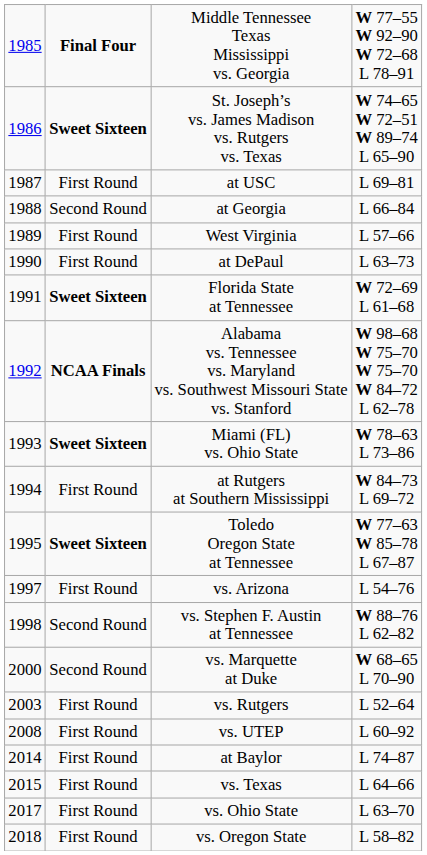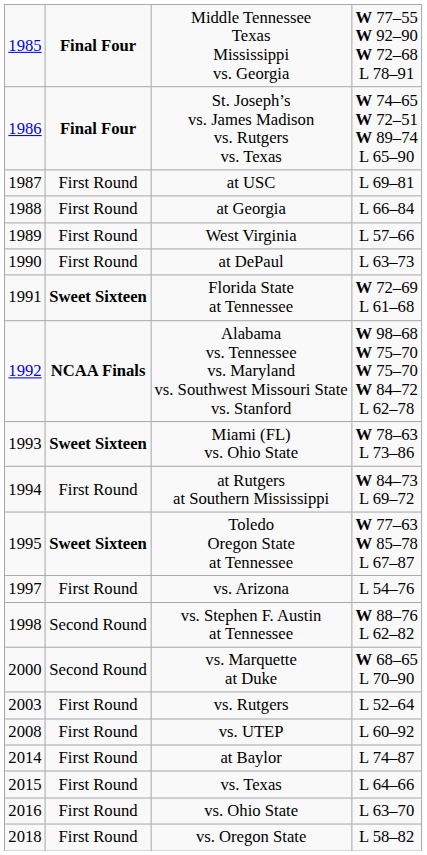 <table class="wikitable" style="text-align:center;">
 <tr style="text-align:center;">
 <td><a href='#'>1985</a></td>
 <td><strong>Final Four</strong></td>
 <td>Middle Tennessee<br>Texas<br>Mississippi<br>vs. Georgia</td>
 <td><strong>W</strong> 77–55<br><strong>W</strong> 92–90<br><strong>W</strong> 72–68<br>L 78–91</td>
 </tr>
 <tr align="center">
 <td><a href='#'>1986</a></td>
-<td><strong>Sweet Sixteen</strong></td>
+<td><strong>Final Four</strong></td>
 <td>St. Joseph’s<br>vs. James Madison<br>vs. Rutgers<br>vs. Texas</td>
 <td><strong>W</strong> 74–65<br><strong>W</strong> 72–51<br><strong>W</strong> 89–74<br>L 65–90</td>
 </tr>
 <tr align="center">
 <td>1987</td>
 <td>First Round</td>
 <td>at USC</td>
 <td>L 69–81</td>
 </tr>
 <tr align="center">
 <td>1988</td>
-<td>Second Round</td>
+<td>First Round</td>
 <td>at Georgia</td>
 <td>L 66–84</td>
 </tr>
 <tr align="center">
 <td>1989</td>
 <td>First Round</td>
 <td>West Virginia</td>
 <td>L 57–66</td>
 </tr>
 <tr align="center">
 <td>1990</td>
 <td>First Round</td>
 <td>at DePaul</td>
 <td>L 63–73</td>
 </tr>
 <tr align="center">
 <td>1991</td>
 <td><strong>Sweet Sixteen</strong></td>
 <td>Florida State<br>at Tennessee</td>
 <td><strong>W</strong> 72–69<br>L 61–68</td>
 </tr>
 <tr align="center">
 <td><a href='#'>1992</a></td>
 <td><strong>NCAA Finals</strong></td>
 <td>Alabama<br>vs. Tennessee<br>vs. Maryland<br>vs. Southwest Missouri State<br>vs. Stanford</td>
 <td><strong>W</strong> 98–68<br><strong>W</strong> 75–70<br><strong>W</strong> 75–70<br><strong>W</strong> 84–72<br>L 62–78</td>
 </tr>
 <tr align="center">
 <td>1993</td>
 <td><strong>Sweet Sixteen</strong></td>
 <td>Miami (FL)<br>vs. Ohio State</td>
 <td><strong>W</strong> 78–63 <br>L 73–86</td>
 </tr>
 <tr align="center">
 <td>1994</td>
 <td>First Round</td>
 <td>at Rutgers<br>at Southern Mississippi</td>
 <td><strong>W</strong> 84–73 <br>L 69–72</td>
 </tr>
 <tr align="center">
 <td>1995</td>
 <td><strong>Sweet Sixteen</strong></td>
 <td>Toledo<br>Oregon State<br>at Tennessee</td>
 <td><strong>W</strong> 77–63 <br><strong>W</strong> 85–78 <br>L 67–87</td>
 </tr>
 <tr align="center">
 <td>1997</td>
 <td>First Round</td>
 <td>vs. Arizona</td>
 <td>L 54–76</td>
 </tr>
 <tr align="center">
 <td>1998</td>
 <td>Second Round</td>
 <td>vs. Stephen F. Austin<br>at Tennessee</td>
 <td><strong>W</strong> 88–76 <br>L 62–82</td>
 </tr>
 <tr align="center">
 <td>2000</td>
 <td>Second Round</td>
 <td>vs. Marquette<br>at Duke</td>
 <td><strong>W</strong> 68–65 <br>L 70–90</td>
 </tr>
 <tr align="center">
 <td>2003</td>
 <td>First Round</td>
 <td>vs. Rutgers</td>
 <td>L 52–64</td>
 </tr>
 <tr align="center">
 <td>2008</td>
 <td>First Round</td>
 <td>vs. UTEP</td>
 <td>L 60–92</td>
 </tr>
 <tr align="center">
 <td>2014</td>
 <td>First Round</td>
 <td>at Baylor</td>
 <td>L 74–87</td>
 </tr>
 <tr align="center">
 <td>2015</td>
 <td>First Round</td>
 <td>vs. Texas</td>
 <td>L 64–66</td>
 </tr>
 <tr align="center">
-<td>2017</td>
+<td>2016</td>
 <td>First Round</td>
 <td>vs. Ohio State</td>
 <td>L 63–70</td>
 </tr>
 <tr align="center">
 <td>2018</td>
 <td>First Round</td>
 <td>vs. Oregon State</td>
 <td>L 58–82</td>
 </tr>
 </table>
